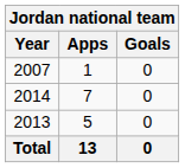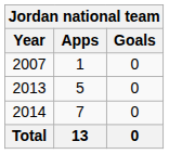 <table class="wikitable" style="text-align:center">
 <tr>
 <th colspan=3>Jordan national team</th>
 </tr>
 <tr>
 <th>Year</th>
 <th>Apps</th>
 <th>Goals</th>
 </tr>
 <tr>
 <td>2007</td>
 <td>1</td>
 <td>0</td>
 </tr>
 <tr>
-<td>2014</td>
-<td>7</td>
+<td>2013</td>
+<td>5</td>
 <td>0</td>
 </tr>
 <tr>
-<td>2013</td>
-<td>5</td>
+<td>2014</td>
+<td>7</td>
 <td>0</td>
 </tr>
 <tr>
 <th>Total</th>
 <th>13</th>
 <th>0</th>
 </tr>
 </table>
